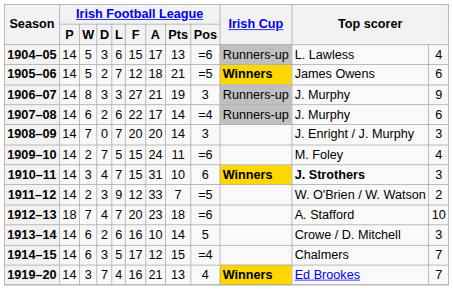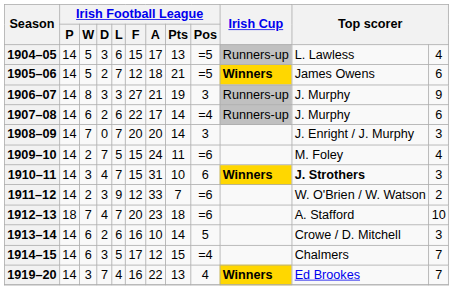 <table class="wikitable" style="text-align: center">
 <tr>
 <th rowspan=2>Season</th>
 <th colspan=8><a href='#'>Irish Football League</a></th>
 <th rowspan=2><a href='#'>Irish Cup</a></th>
 <th rowspan=2 colspan=2>Top scorer</th>
 </tr>
 <tr>
 <th>P</th>
 <th>W</th>
 <th>D</th>
 <th>L</th>
 <th>F</th>
 <th>A</th>
 <th>Pts</th>
 <th>Pos</th>
 </tr>
 <tr>
 <th>1904–05</th>
 <td>14</td>
 <td>5</td>
 <td>3</td>
 <td>6</td>
 <td>15</td>
 <td>17</td>
 <td>13</td>
-<td>=6</td>
+<td>=5</td>
 <td bgcolor=silver align=left>Runners-up</td>
 <td align=left>L. Lawless</td>
 <td>4</td>
 </tr>
 <tr>
 <th>1905–06</th>
 <td>14</td>
 <td>5</td>
 <td>2</td>
 <td>7</td>
 <td>12</td>
 <td>18</td>
 <td>21</td>
 <td>=5</td>
 <td bgcolor=gold align=left><strong>Winners</strong></td>
 <td align=left>James Owens</td>
 <td>6</td>
 </tr>
 <tr>
 <th>1906–07</th>
 <td>14</td>
 <td>8</td>
 <td>3</td>
 <td>3</td>
 <td>27</td>
 <td>21</td>
 <td>19</td>
 <td>3</td>
 <td bgcolor=silver align=left>Runners-up</td>
 <td align=left>J. Murphy</td>
 <td>9</td>
 </tr>
 <tr>
 <th>1907–08</th>
 <td>14</td>
 <td>6</td>
 <td>2</td>
 <td>6</td>
 <td>22</td>
 <td>17</td>
 <td>14</td>
 <td>=4</td>
 <td bgcolor=silver align=left>Runners-up</td>
 <td align=left>J. Murphy</td>
 <td>6</td>
 </tr>
 <tr>
 <th>1908–09</th>
 <td>14</td>
 <td>7</td>
 <td>0</td>
 <td>7</td>
 <td>20</td>
 <td>20</td>
 <td>14</td>
 <td>3</td>
 <td align=left></td>
 <td align=left>J. Enright / J. Murphy</td>
 <td>3</td>
 </tr>
 <tr>
 <th>1909–10</th>
 <td>14</td>
 <td>2</td>
 <td>7</td>
 <td>5</td>
 <td>15</td>
 <td>24</td>
 <td>11</td>
 <td>=6</td>
 <td align=left></td>
 <td align=left>M. Foley</td>
 <td>4</td>
 </tr>
 <tr>
 <th>1910–11</th>
 <td>14</td>
 <td>3</td>
 <td>4</td>
 <td>7</td>
 <td>15</td>
 <td>31</td>
 <td>10</td>
 <td>6</td>
 <td bgcolor=gold align=left><strong>Winners</strong></td>
 <td align=left><strong>J. Strothers</strong></td>
 <td>3</td>
 </tr>
 <tr>
 <th>1911–12</th>
 <td>14</td>
 <td>2</td>
 <td>3</td>
 <td>9</td>
 <td>12</td>
 <td>33</td>
 <td>7</td>
-<td>=5</td>
+<td>=6</td>
 <td align=left></td>
 <td align=left>W. O'Brien / W. Watson</td>
 <td>2</td>
 </tr>
 <tr>
 <th>1912–13</th>
 <td>18</td>
 <td>7</td>
 <td>4</td>
 <td>7</td>
 <td>20</td>
 <td>23</td>
 <td>18</td>
 <td>=6</td>
 <td align=left></td>
 <td align=left>A. Stafford</td>
 <td>10</td>
 </tr>
 <tr>
 <th>1913–14</th>
 <td>14</td>
 <td>6</td>
 <td>2</td>
 <td>6</td>
 <td>16</td>
 <td>10</td>
 <td>14</td>
 <td>5</td>
 <td align=left></td>
 <td align=left>Crowe / D. Mitchell</td>
 <td>3</td>
 </tr>
 <tr>
 <th>1914–15</th>
 <td>14</td>
 <td>6</td>
 <td>3</td>
 <td>5</td>
 <td>17</td>
 <td>12</td>
 <td>15</td>
 <td>=4</td>
 <td align=left></td>
 <td align=left>Chalmers</td>
 <td>7</td>
 </tr>
 <tr>
 <th>1919–20</th>
 <td>14</td>
 <td>3</td>
 <td>7</td>
 <td>4</td>
 <td>16</td>
-<td>21</td>
+<td>22</td>
 <td>13</td>
 <td>4</td>
 <td bgcolor=gold align=left><strong>Winners</strong></td>
 <td align=left><a href='#'>Ed Brookes</a></td>
 <td>7</td>
 </tr>
 <tr>
 </tr>
 </table>
